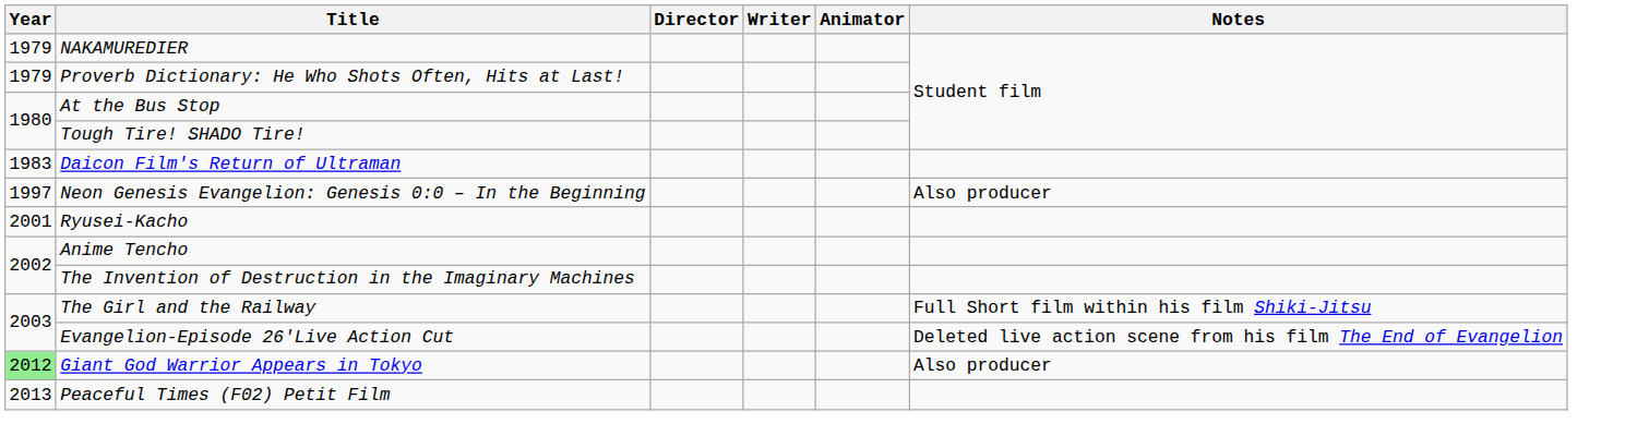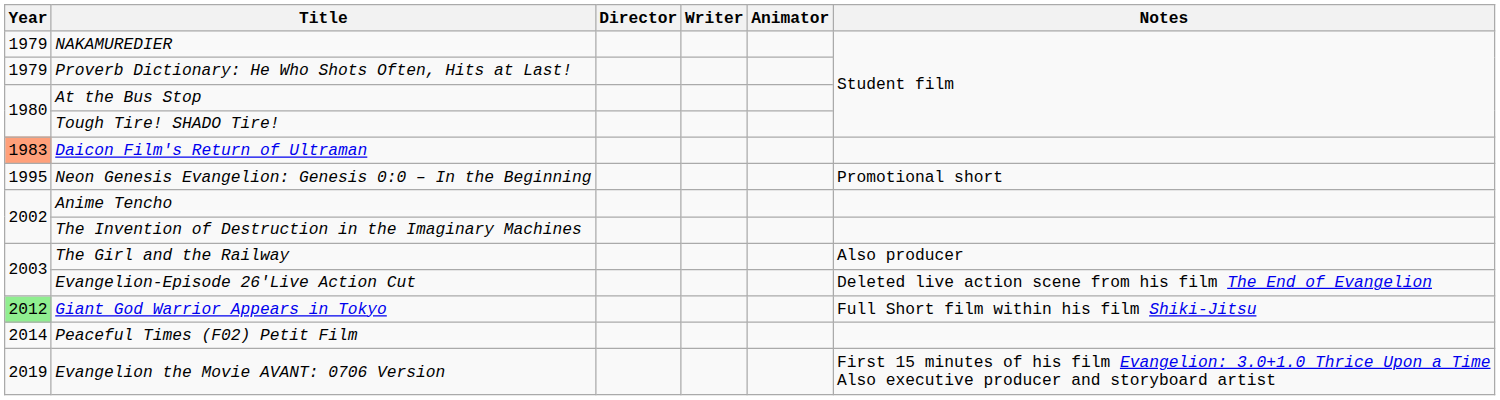 <table class="wikitable sortable">
 <tr>
 <th>Year</th>
 <th>Title</th>
 <th>Director</th>
 <th>Writer</th>
 <th>Animator</th>
 <th>Notes</th>
 </tr>
 <tr>
 <td>1979</td>
 <td><em>NAKAMUREDIER</em></td>
 <td></td>
 <td></td>
 <td></td>
 <td rowspan=4>Student film</td>
 </tr>
 <tr>
 <td>1979</td>
 <td><em>Proverb Dictionary: He Who Shots Often, Hits at Last!</em></td>
 <td></td>
 <td></td>
 <td></td>
 </tr>
 <tr>
 <td rowspan=2>1980</td>
 <td><em>At the Bus Stop</em></td>
 <td></td>
 <td></td>
 <td></td>
 </tr>
 <tr>
 <td><em>Tough Tire! SHADO Tire!</em></td>
 <td></td>
 <td></td>
 <td></td>
 </tr>
 <tr>
-<td>1983</td>
+<td style="background: lightsalmon;">1983</td>
 <td><em><a href='#'>Daicon Film's Return of Ultraman</a></em></td>
 <td></td>
 <td></td>
 <td></td>
 <td></td>
 </tr>
 <tr>
-<td>1997</td>
+<td>1995</td>
 <td><em>Neon Genesis Evangelion: Genesis 0:0 – In the Beginning</em></td>
 <td></td>
 <td></td>
 <td></td>
-<td>Also producer</td>
-</tr>
-<tr>
-<td>2001</td>
-<td><em>Ryusei-Kacho</em></td>
-<td></td>
-<td></td>
-<td></td>
-<td></td>
+<td>Promotional short</td>
 </tr>
 <tr>
 <td rowspan=2>2002</td>
 <td><em>Anime Tencho</em></td>
 <td></td>
 <td></td>
 <td></td>
 <td></td>
 </tr>
 <tr>
 <td><em>The Invention of Destruction in the Imaginary Machines</em></td>
 <td></td>
 <td></td>
 <td></td>
 <td></td>
 </tr>
 <tr>
 <td rowspan=2>2003</td>
 <td><em>The Girl and the Railway</em></td>
 <td></td>
 <td></td>
 <td></td>
-<td>Full Short film within his film <em><a href='#'>Shiki-Jitsu</a></em></td>
+<td>Also producer</td>
 </tr>
 <tr>
 <td><em>Evangelion-Episode 26'Live Action Cut</em></td>
 <td></td>
 <td></td>
 <td></td>
 <td>Deleted live action scene from his film <em><a href='#'>The End of Evangelion</a></em></td>
 </tr>
 <tr>
 <td style="background: lightgreen;">2012</td>
 <td><em><a href='#'>Giant God Warrior Appears in Tokyo</a></em></td>
 <td></td>
 <td></td>
 <td></td>
-<td>Also producer</td>
+<td>Full Short film within his film <em><a href='#'>Shiki-Jitsu</a></em></td>
 </tr>
 <tr>
-<td>2013</td>
+<td>2014</td>
 <td><em>Peaceful Times (F02) Petit Film</em></td>
 <td></td>
 <td></td>
 <td></td>
 <td></td>
 </tr>
+<tr>
+<td>2019</td>
+<td><em>Evangelion the Movie AVANT: 0706 Version</em></td>
+<td></td>
+<td></td>
+<td></td>
+<td>First 15 minutes of his film <em><a href='#'>Evangelion: 3.0+1.0 Thrice Upon a Time</a></em><br>Also executive producer and storyboard artist</td>
+</tr>
 </table>
